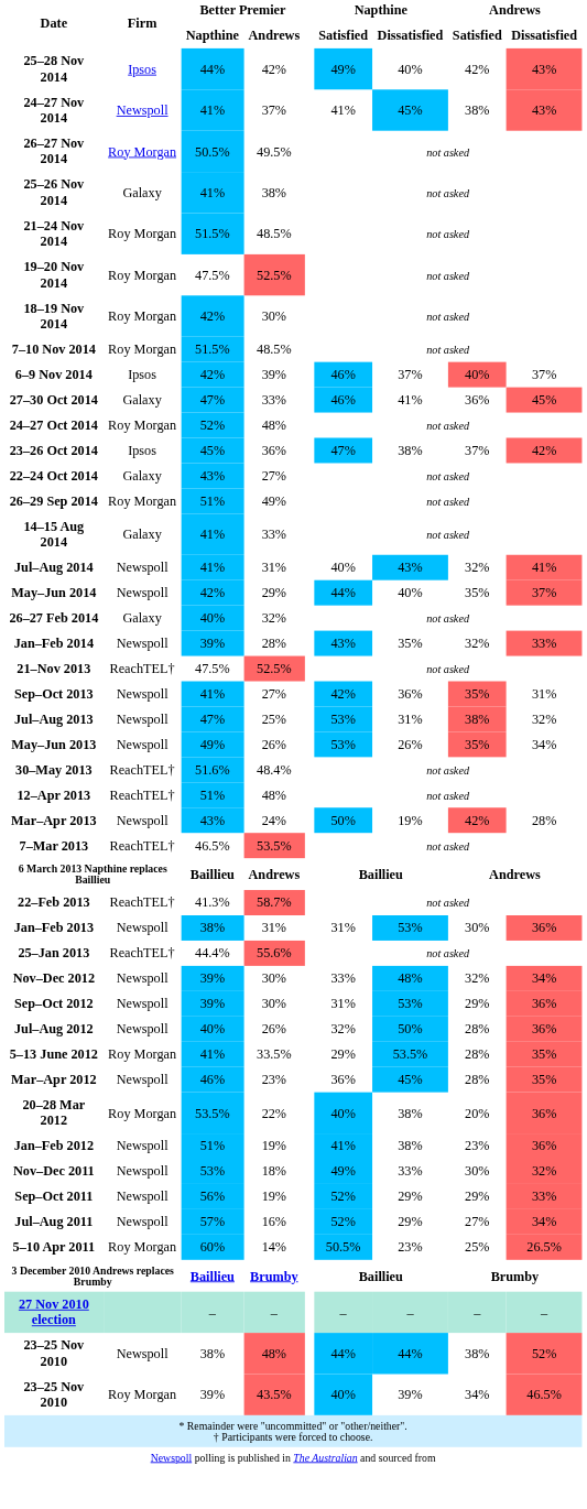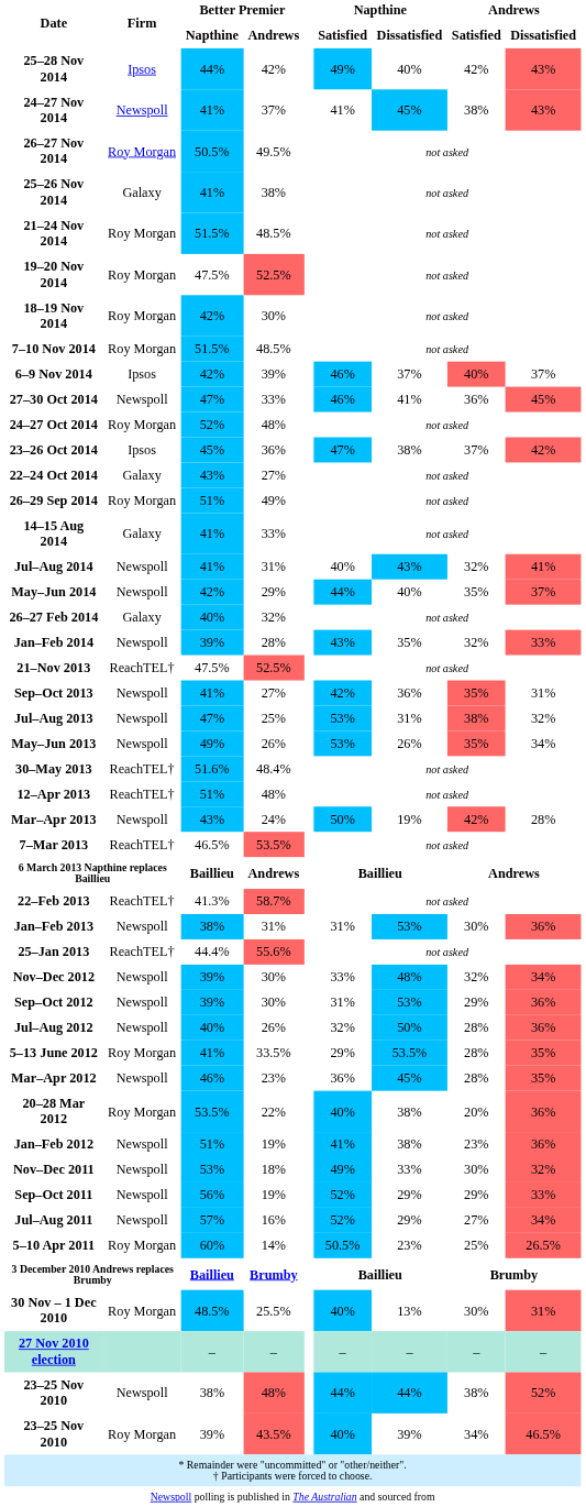 <table class="toccolours" cellpadding="5" cellspacing="0" style="text-align:center; margin-right:.5em; margin-top:.4em; font-size:90%;">
 <tr>
 </tr>
 <tr>
 <th rowspan="2">Date</th>
 <th rowspan="2">Firm</th>
 <th colspan="2">Better Premier</th>
 <th></th>
 <th colspan="2">Napthine</th>
 <th colspan="2">Andrews</th>
 </tr>
 <tr>
 <th>Napthine</th>
 <th>Andrews</th>
 <th></th>
 <th>Satisfied</th>
 <th>Dissatisfied</th>
 <th>Satisfied</th>
 <th>Dissatisfied</th>
 </tr>
 <tr>
 <th>25–28 Nov 2014</th>
 <td><a href='#'>Ipsos</a></td>
 <td style="background:#00bfff;">44%</td>
 <td>42%</td>
 <td></td>
 <td style="background:#00bfff;">49%</td>
 <td>40%</td>
 <td>42%</td>
 <td style="background:#f66;">43%</td>
 </tr>
 <tr>
 <th>24–27 Nov 2014</th>
 <td><a href='#'>Newspoll</a></td>
 <td style="background:#00bfff;">41%</td>
 <td>37%</td>
 <td></td>
 <td>41%</td>
 <td style="background:#00bfff;">45%</td>
 <td>38%</td>
 <td style="background:#f66;">43%</td>
 </tr>
 <tr>
 <th>26–27 Nov 2014</th>
 <td><a href='#'>Roy Morgan</a></td>
 <td style="background:#00bfff;">50.5%</td>
 <td>49.5%</td>
 <td></td>
 <td colspan=4><em><small>not asked</small></em></td>
 </tr>
 <tr>
 <th>25–26 Nov 2014</th>
 <td>Galaxy</td>
 <td style="background:#00bfff;">41%</td>
 <td>38%</td>
 <td></td>
 <td colspan=4><em><small>not asked</small></em></td>
 </tr>
 <tr>
 <th>21–24 Nov 2014</th>
 <td>Roy Morgan</td>
 <td style="background:#00bfff;">51.5%</td>
 <td>48.5%</td>
 <td></td>
 <td colspan=4><em><small>not asked</small></em></td>
 </tr>
 <tr>
 <th>19–20 Nov 2014</th>
 <td>Roy Morgan</td>
 <td>47.5%</td>
 <td style="background:#f66;">52.5%</td>
 <td></td>
 <td colspan=4><em><small>not asked</small></em></td>
 </tr>
 <tr>
 <th>18–19 Nov 2014</th>
 <td>Roy Morgan</td>
 <td style="background:#00bfff;">42%</td>
 <td>30%</td>
 <td></td>
 <td colspan=4><em><small>not asked</small></em></td>
 </tr>
 <tr>
 <th>7–10 Nov 2014</th>
 <td>Roy Morgan</td>
 <td style="background:#00bfff;">51.5%</td>
 <td>48.5%</td>
 <td></td>
 <td colspan=4><em><small>not asked</small></em></td>
 </tr>
 <tr>
 <th>6–9 Nov 2014</th>
 <td>Ipsos</td>
 <td style="background:#00bfff;">42%</td>
 <td>39%</td>
 <td></td>
 <td style="background:#00bfff;">46%</td>
 <td>37%</td>
 <td style="background:#f66;">40%</td>
 <td>37%</td>
 </tr>
 <tr>
 <th>27–30 Oct 2014</th>
-<td>Galaxy</td>
+<td>Newspoll</td>
 <td style="background:#00bfff;">47%</td>
 <td>33%</td>
 <td></td>
 <td style="background:#00bfff;">46%</td>
 <td>41%</td>
 <td>36%</td>
 <td style="background:#f66;">45%</td>
 </tr>
 <tr>
 <th>24–27 Oct 2014</th>
 <td>Roy Morgan</td>
 <td style="background:#00bfff;">52%</td>
 <td>48%</td>
 <td></td>
 <td colspan=4><em><small>not asked</small></em></td>
 </tr>
 <tr>
 <th>23–26 Oct 2014</th>
 <td>Ipsos</td>
 <td style="background:#00bfff;">45%</td>
 <td>36%</td>
 <td></td>
 <td style="background:#00bfff;">47%</td>
 <td>38%</td>
 <td>37%</td>
 <td style="background:#f66;">42%</td>
 </tr>
 <tr>
 <th>22–24 Oct 2014</th>
 <td>Galaxy</td>
 <td style="background:#00bfff;">43%</td>
 <td>27%</td>
 <td></td>
 <td colspan=4><em><small>not asked</small></em></td>
 </tr>
 <tr>
 <th>26–29 Sep 2014</th>
 <td>Roy Morgan</td>
 <td style="background:#00bfff;">51%</td>
 <td>49%</td>
 <td></td>
 <td colspan=4><em><small>not asked</small></em></td>
 </tr>
 <tr>
 <th>14–15 Aug 2014</th>
 <td>Galaxy</td>
 <td style="background:#00bfff;">41%</td>
 <td>33%</td>
 <td></td>
 <td colspan=4><em><small>not asked</small></em></td>
 </tr>
 <tr>
 <th>Jul–Aug 2014</th>
 <td>Newspoll</td>
 <td style="background:#00bfff;">41%</td>
 <td>31%</td>
 <td></td>
 <td>40%</td>
 <td style="background:#00bfff;">43%</td>
 <td>32%</td>
 <td style="background:#f66;">41%</td>
 </tr>
 <tr>
 <th>May–Jun 2014</th>
 <td>Newspoll</td>
 <td style="background:#00bfff;">42%</td>
 <td>29%</td>
 <td></td>
 <td style="background:#00bfff;">44%</td>
 <td>40%</td>
 <td>35%</td>
 <td style="background:#f66;">37%</td>
 </tr>
 <tr>
 <th>26–27 Feb 2014</th>
 <td>Galaxy</td>
 <td style="background:#00bfff;">40%</td>
 <td>32%</td>
 <td></td>
 <td colspan=4><em><small>not asked</small></em></td>
 </tr>
 <tr>
 <th>Jan–Feb 2014</th>
 <td>Newspoll</td>
 <td style="background:#00bfff;">39%</td>
 <td>28%</td>
 <td></td>
 <td style="background:#00bfff;">43%</td>
 <td>35%</td>
 <td>32%</td>
 <td style="background:#f66;">33%</td>
 </tr>
 <tr>
 <th>21–Nov 2013</th>
 <td>ReachTEL†</td>
 <td>47.5%</td>
 <td style="background:#f66;">52.5%</td>
 <td></td>
 <td colspan=4><em><small>not asked</small></em></td>
 </tr>
 <tr>
 <th>Sep–Oct 2013</th>
 <td>Newspoll</td>
 <td style="background:#00bfff;">41%</td>
 <td>27%</td>
 <td></td>
 <td style="background:#00bfff;">42%</td>
 <td>36%</td>
 <td style="background:#f66;">35%</td>
 <td>31%</td>
 </tr>
 <tr>
 <th>Jul–Aug 2013</th>
 <td>Newspoll</td>
 <td style="background:#00bfff;">47%</td>
 <td>25%</td>
 <td></td>
 <td style="background:#00bfff;">53%</td>
 <td>31%</td>
 <td style="background:#f66;">38%</td>
 <td>32%</td>
 </tr>
 <tr>
 <th>May–Jun 2013</th>
 <td>Newspoll</td>
 <td style="background:#00bfff;">49%</td>
 <td>26%</td>
 <td></td>
 <td style="background:#00bfff;">53%</td>
 <td>26%</td>
 <td style="background:#f66;">35%</td>
 <td>34%</td>
 </tr>
 <tr>
 <th>30–May 2013</th>
 <td>ReachTEL†</td>
 <td style="background:#00bfff;">51.6%</td>
 <td>48.4%</td>
 <td></td>
 <td colspan=4><em><small>not asked</small></em></td>
 </tr>
 <tr>
 <th>12–Apr 2013</th>
 <td>ReachTEL†</td>
 <td style="background:#00bfff;">51%</td>
 <td>48%</td>
 <td></td>
 <td colspan=4><em><small>not asked</small></em></td>
 </tr>
 <tr>
 <th>Mar–Apr 2013</th>
 <td>Newspoll</td>
 <td style="background:#00bfff;">43%</td>
 <td>24%</td>
 <td></td>
 <td style="background:#00bfff;">50%</td>
 <td>19%</td>
 <td style="background:#f66;">42%</td>
 <td>28%</td>
 </tr>
 <tr>
 <th>7–Mar 2013</th>
 <td>ReachTEL†</td>
 <td>46.5%</td>
 <td style="background:#f66;">53.5%</td>
 <td></td>
 <td colspan=4><em><small>not asked</small></em></td>
 </tr>
 <tr>
 <th colspan="2" style="font-size:80%;">6 March 2013 Napthine replaces Baillieu</th>
 <th>Baillieu</th>
 <th>Andrews</th>
 <th></th>
 <th colspan="2">Baillieu</th>
 <th colspan="2">Andrews</th>
 </tr>
 <tr>
 <th>22–Feb 2013</th>
 <td>ReachTEL†</td>
 <td>41.3%</td>
 <td style="background:#f66;">58.7%</td>
 <td></td>
 <td colspan=4><em><small>not asked</small></em></td>
 </tr>
 <tr>
 <th>Jan–Feb 2013</th>
 <td>Newspoll</td>
 <td style="background:#00bfff;">38%</td>
 <td>31%</td>
 <td></td>
 <td>31%</td>
 <td style="background:#00bfff;">53%</td>
 <td>30%</td>
 <td style="background:#f66;">36%</td>
 </tr>
 <tr>
 <th>25–Jan 2013</th>
 <td>ReachTEL†</td>
 <td>44.4%</td>
 <td style="background:#f66;">55.6%</td>
 <td></td>
 <td colspan=4><em><small>not asked</small></em></td>
 </tr>
 <tr>
 <th>Nov–Dec 2012</th>
 <td>Newspoll</td>
 <td style="background:#00bfff;">39%</td>
 <td>30%</td>
 <td></td>
 <td>33%</td>
 <td style="background:#00bfff;">48%</td>
 <td>32%</td>
 <td style="background:#f66;">34%</td>
 </tr>
 <tr>
 <th>Sep–Oct 2012</th>
 <td>Newspoll</td>
 <td style="background:#00bfff;">39%</td>
 <td>30%</td>
 <td></td>
 <td>31%</td>
 <td style="background:#00bfff;">53%</td>
 <td>29%</td>
 <td style="background:#f66;">36%</td>
 </tr>
 <tr>
 <th>Jul–Aug 2012</th>
 <td>Newspoll</td>
 <td style="background:#00bfff;">40%</td>
 <td>26%</td>
 <td></td>
 <td>32%</td>
 <td style="background:#00bfff;">50%</td>
 <td>28%</td>
 <td style="background:#f66;">36%</td>
 </tr>
 <tr>
 <th>5–13 June 2012</th>
 <td>Roy Morgan</td>
 <td style="background:#00bfff;">41%</td>
 <td>33.5%</td>
 <td></td>
 <td>29%</td>
 <td style="background:#00bfff;">53.5%</td>
 <td>28%</td>
 <td style="background:#f66;">35%</td>
 </tr>
 <tr>
 <th>Mar–Apr 2012</th>
 <td>Newspoll</td>
 <td style="background:#00bfff;">46%</td>
 <td>23%</td>
 <td></td>
 <td>36%</td>
 <td style="background:#00bfff;">45%</td>
 <td>28%</td>
 <td style="background:#f66;">35%</td>
 </tr>
 <tr>
 <th>20–28 Mar 2012</th>
 <td>Roy Morgan</td>
 <td style="background:#00bfff;">53.5%</td>
 <td>22%</td>
 <td></td>
 <td style="background:#00bfff;">40%</td>
 <td>38%</td>
 <td>20%</td>
 <td style="background:#f66;">36%</td>
 </tr>
 <tr>
 <th>Jan–Feb 2012</th>
 <td>Newspoll</td>
 <td style="background:#00bfff;">51%</td>
 <td>19%</td>
 <td></td>
 <td style="background:#00bfff;">41%</td>
 <td>38%</td>
 <td>23%</td>
 <td style="background:#f66;">36%</td>
 </tr>
 <tr>
 <th>Nov–Dec 2011</th>
 <td>Newspoll</td>
 <td style="background:#00bfff;">53%</td>
 <td>18%</td>
 <td></td>
 <td style="background:#00bfff;">49%</td>
 <td>33%</td>
 <td>30%</td>
 <td style="background:#f66;">32%</td>
 </tr>
 <tr>
 <th>Sep–Oct 2011</th>
 <td>Newspoll</td>
 <td style="background:#00bfff;">56%</td>
 <td>19%</td>
 <td></td>
 <td style="background:#00bfff;">52%</td>
 <td>29%</td>
 <td>29%</td>
 <td style="background:#f66;">33%</td>
 </tr>
 <tr>
 <th>Jul–Aug 2011</th>
 <td>Newspoll</td>
 <td style="background:#00bfff;">57%</td>
 <td>16%</td>
 <td></td>
 <td style="background:#00bfff;">52%</td>
 <td>29%</td>
 <td>27%</td>
 <td style="background:#f66;">34%</td>
 </tr>
 <tr>
 <th>5–10 Apr 2011</th>
 <td>Roy Morgan</td>
 <td style="background:#00bfff;">60%</td>
 <td>14%</td>
 <td></td>
 <td style="background:#00bfff;">50.5%</td>
 <td>23%</td>
 <td>25%</td>
 <td style="background:#f66;">26.5%</td>
 </tr>
 <tr>
 <th colspan="2" style="font-size:80%;">3 December 2010 Andrews replaces Brumby</th>
 <th><a href='#'>Baillieu</a></th>
 <th><a href='#'>Brumby</a></th>
 <th></th>
 <th colspan="2">Baillieu</th>
 <th colspan="2">Brumby</th>
 </tr>
 <tr>
+<th>30 Nov – 1 Dec 2010</th>
+<td>Roy Morgan</td>
+<td style="background:#00bfff;">48.5%</td>
+<td>25.5%</td>
+<td></td>
+<td style="background:#00bfff;">40%</td>
+<td>13%</td>
+<td>30%</td>
+<td style="background:#f66;">31%</td>
+</tr>
+<tr>
 <th style="background:#b0e9db;"><a href='#'>27 Nov 2010 election</a></th>
 <td style="background:#b0e9db;"></td>
 <td style="background:#b0e9db;">–</td>
 <td style="background:#b0e9db;">–</td>
 <td></td>
 <td style="background:#b0e9db;">–</td>
 <td style="background:#b0e9db;">–</td>
 <td style="background:#b0e9db;">–</td>
 <td style="background:#b0e9db;">–</td>
 </tr>
 <tr>
 <th>23–25 Nov 2010</th>
 <td>Newspoll</td>
 <td>38%</td>
 <td style="background:#f66;">48%</td>
 <td></td>
 <td style="background:#00bfff;">44%</td>
 <td style="background:#00bfff;">44%</td>
 <td>38%</td>
 <td style="background:#f66;">52%</td>
 </tr>
 <tr>
 <th>23–25 Nov 2010</th>
 <td>Roy Morgan</td>
 <td>39%</td>
 <td style="background:#f66;">43.5%</td>
 <td></td>
 <td style="background:#00bfff;">40%</td>
 <td>39%</td>
 <td>34%</td>
 <td style="background:#f66;">46.5%</td>
 </tr>
 <tr>
 <td colspan="9" style="font-size:80%; background:#cef;">* Remainder were "uncommitted" or "other/neither".<br>† Participants were forced to choose.</td>
 </tr>
 <tr>
 <td colspan="9"  style="font-size:80%;"><a href='#'>Newspoll</a> polling is published in <em><a href='#'>The Australian</a></em> and sourced from  </td>
 </tr>
 </table>
